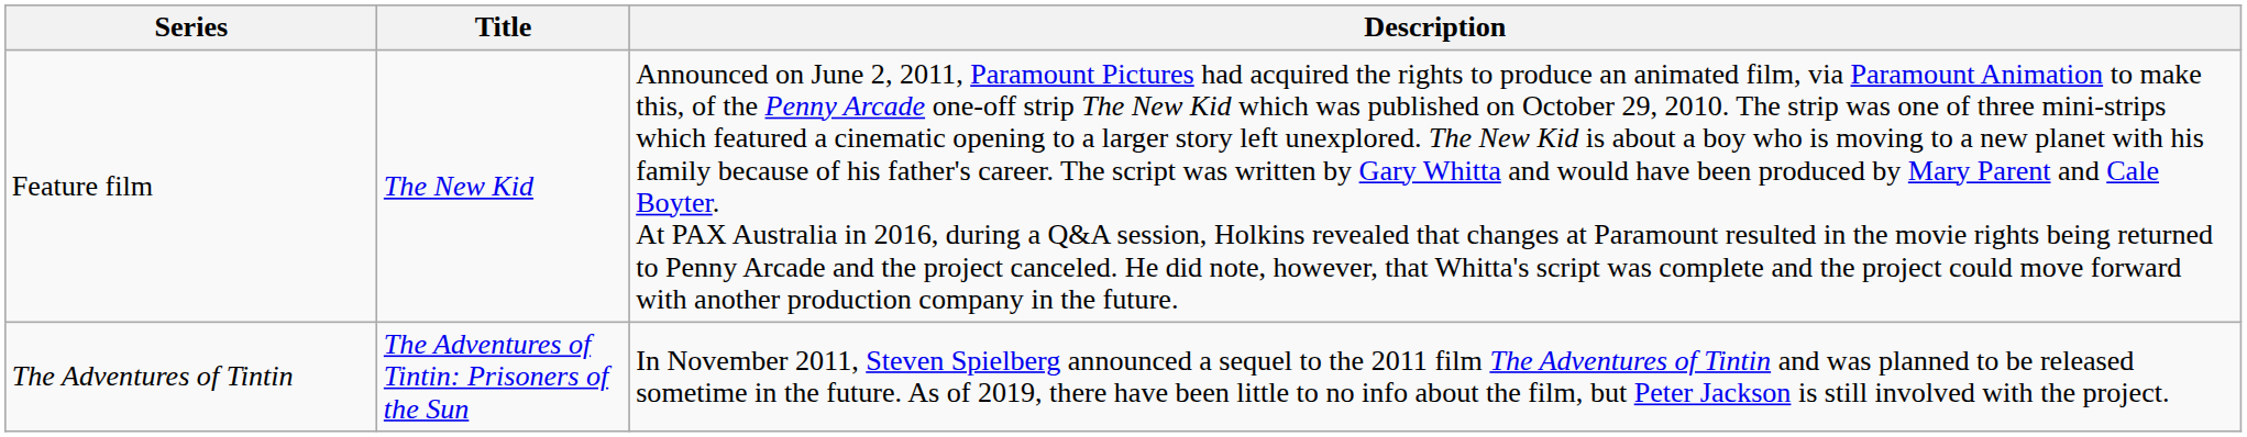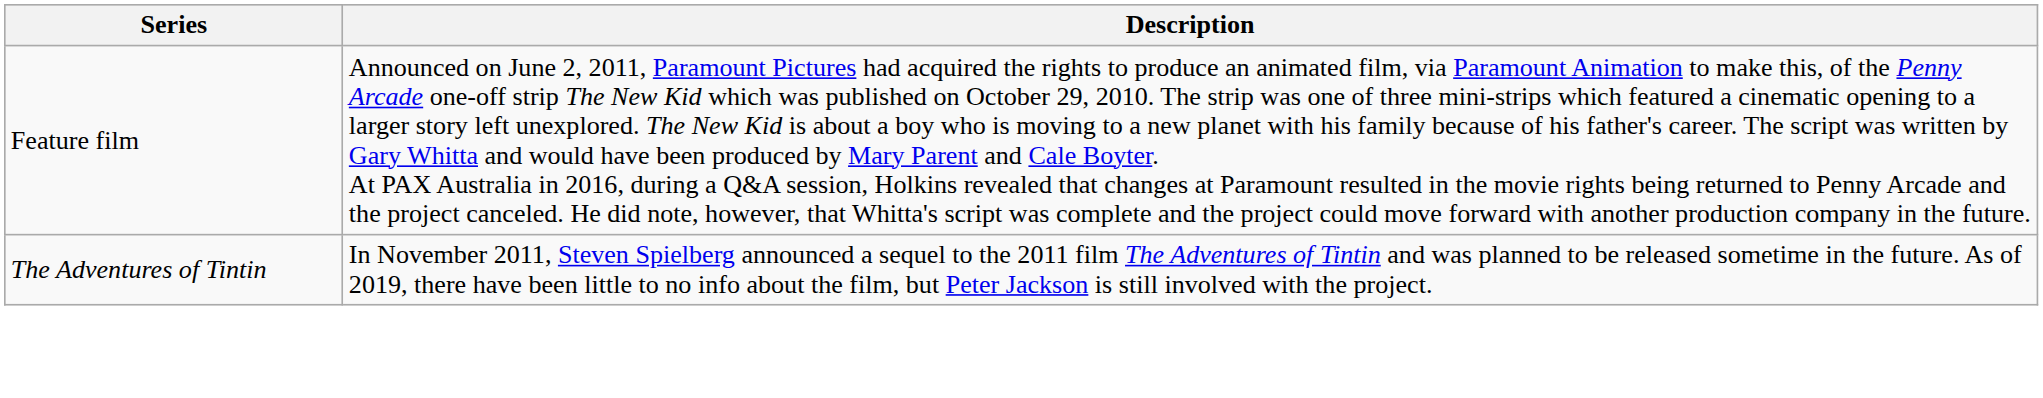 <table class="wikitable">
 <tr>
 <th style="width:150pt;">Series</th>
-<th style="width:100pt;">Title</th>
 <th>Description</th>
 </tr>
 <tr>
 <td>Feature film</td>
-<td><em><a href='#'>The New Kid</a></em></td>
 <td>Announced on June 2, 2011, <a href='#'>Paramount Pictures</a> had acquired the rights to produce an animated film, via <a href='#'>Paramount Animation</a> to make this, of the <em><a href='#'>Penny Arcade</a></em> one-off strip <em>The New Kid</em> which was published on October 29, 2010. The strip was one of three mini-strips which featured a cinematic opening to a larger story left unexplored. <em>The New Kid</em> is about a boy who is moving to a new planet with his family because of his father's career. The script was written by <a href='#'>Gary Whitta</a> and would have been produced by <a href='#'>Mary Parent</a> and <a href='#'>Cale Boyter</a>.<br>At PAX Australia in 2016, during a Q&A session, Holkins revealed that changes at Paramount resulted in the movie rights being returned to Penny Arcade and the project canceled. He did note, however, that Whitta's script was complete and the project could move forward with another production company in the future.</td>
 </tr>
 <tr>
 <td><em>The Adventures of Tintin</em></td>
-<td><em><a href='#'>The Adventures of Tintin: Prisoners of the Sun</a></em></td>
 <td>In November 2011, <a href='#'>Steven Spielberg</a> announced a sequel to the 2011 film <em><a href='#'>The Adventures of Tintin</a></em> and was planned to be released sometime in the future.  As of 2019, there have been little to no info about the film, but <a href='#'>Peter Jackson</a> is still involved with the project.</td>
 </tr>
 </table>
